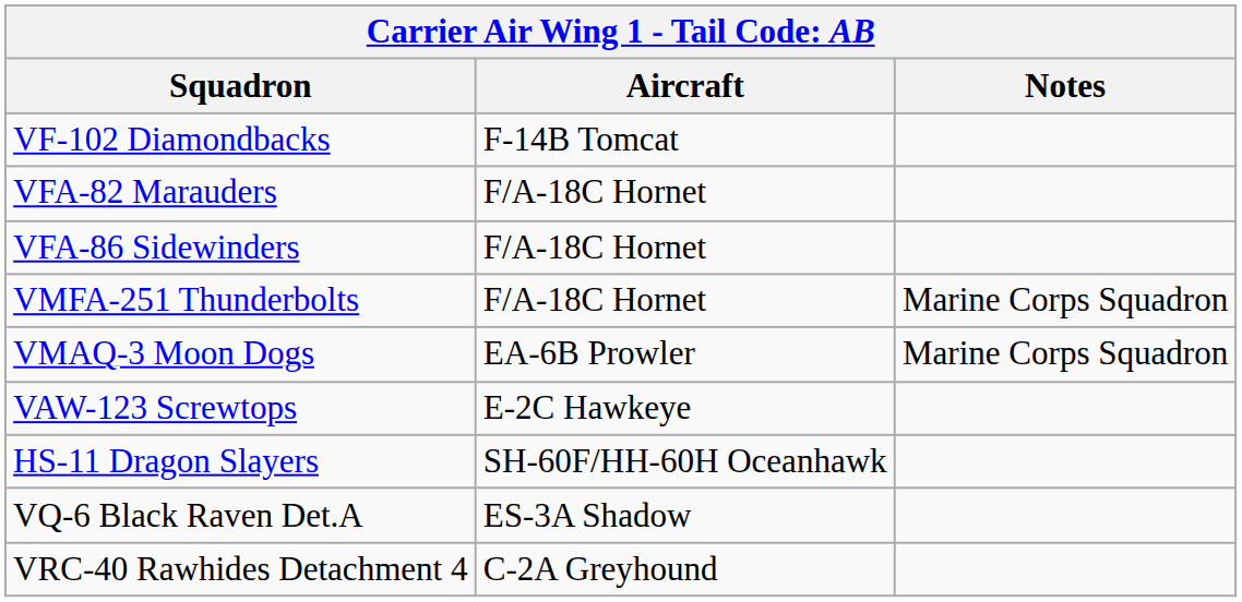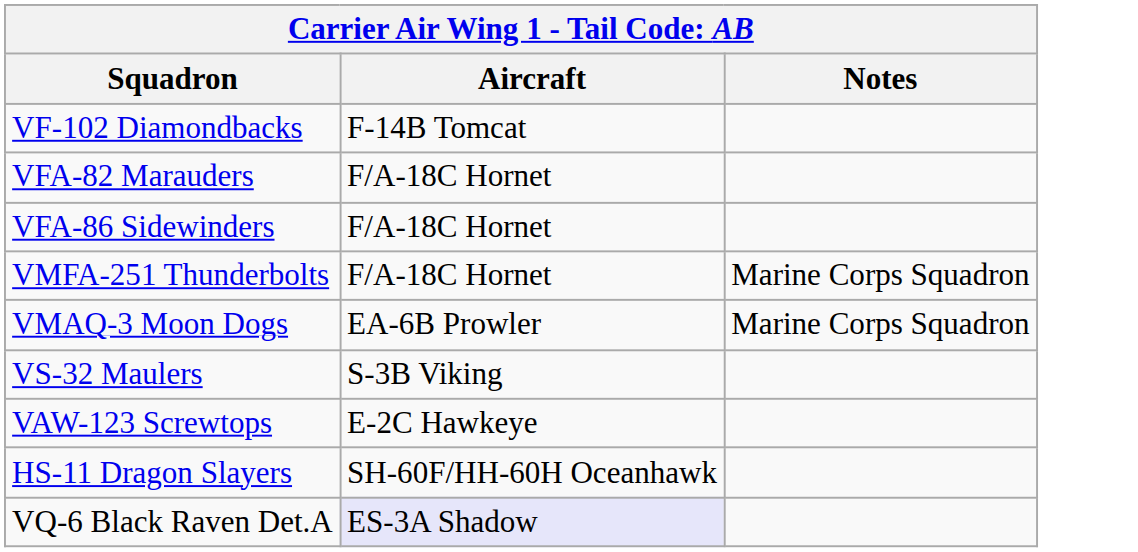 <table class="wikitable">
 <tr>
 <th colspan="3"><a href='#'>Carrier Air Wing 1 - Tail Code: <em>AB</em></a></th>
 </tr>
 <tr>
 <th>Squadron</th>
 <th>Aircraft</th>
 <th>Notes</th>
 </tr>
 <tr>
 <td><a href='#'>VF-102 Diamondbacks</a></td>
 <td>F-14B Tomcat</td>
 <td></td>
 </tr>
 <tr>
 <td><a href='#'>VFA-82 Marauders</a></td>
 <td>F/A-18C Hornet</td>
 <td></td>
 </tr>
 <tr>
 <td><a href='#'>VFA-86 Sidewinders</a></td>
 <td>F/A-18C Hornet</td>
 <td></td>
 </tr>
 <tr>
 <td><a href='#'>VMFA-251 Thunderbolts</a></td>
 <td>F/A-18C Hornet</td>
 <td>Marine Corps Squadron</td>
 </tr>
 <tr>
 <td><a href='#'>VMAQ-3 Moon Dogs</a></td>
 <td>EA-6B Prowler</td>
 <td>Marine Corps Squadron</td>
 </tr>
 <tr>
+<td><a href='#'>VS-32 Maulers</a></td>
+<td>S-3B Viking</td>
+<td></td>
+</tr>
+<tr>
 <td><a href='#'>VAW-123 Screwtops</a></td>
 <td>E-2C Hawkeye</td>
 <td></td>
 </tr>
 <tr>
 <td><a href='#'>HS-11 Dragon Slayers</a></td>
 <td>SH-60F/HH-60H Oceanhawk</td>
 <td></td>
 </tr>
 <tr>
 <td>VQ-6 Black Raven Det.A</td>
-<td>ES-3A Shadow</td>
-<td></td>
-</tr>
-<tr>
-<td>VRC-40 Rawhides Detachment 4</td>
-<td>C-2A Greyhound</td>
+<td style="background: lavender;">ES-3A Shadow</td>
 <td></td>
 </tr>
 </table>
